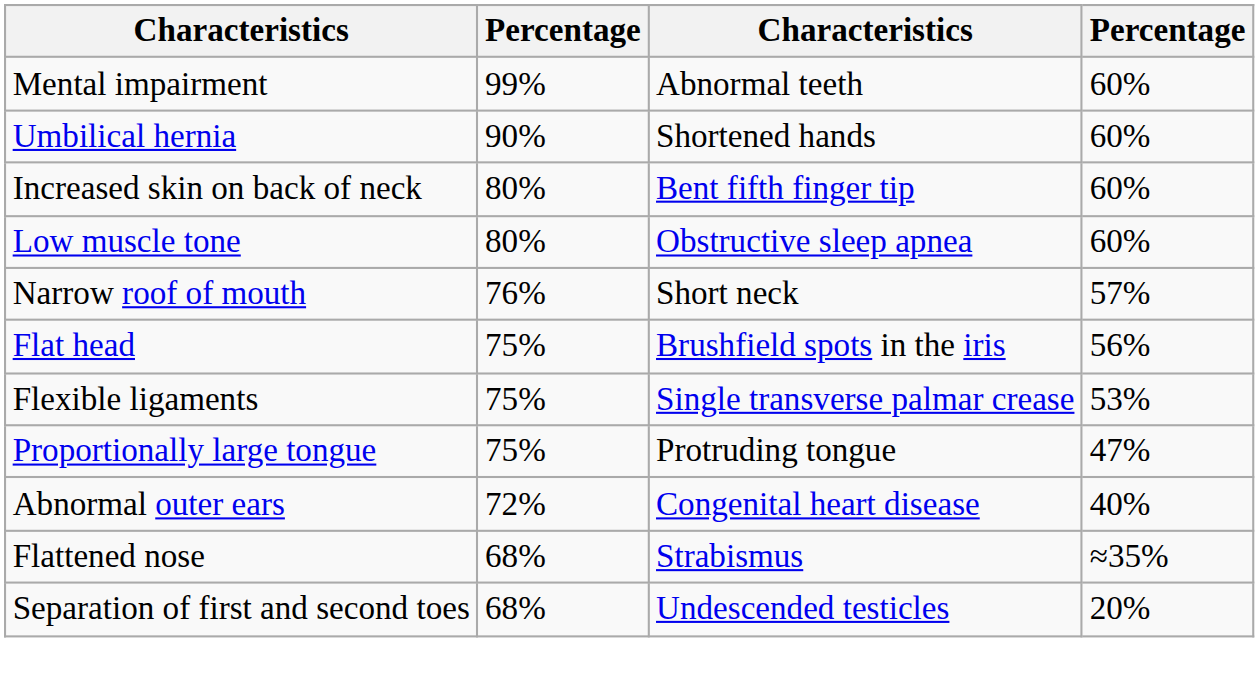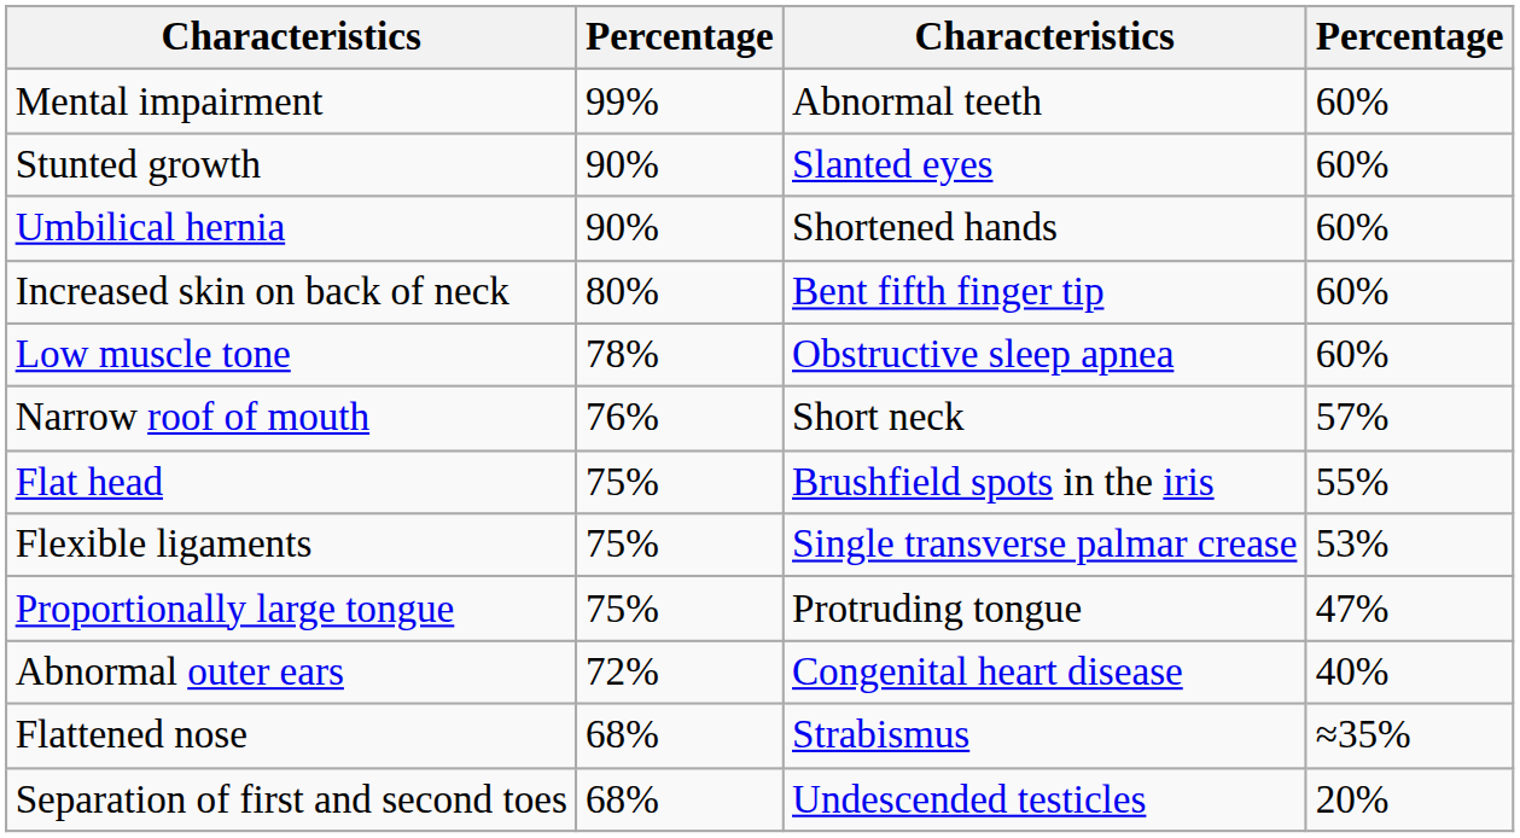 <table class="wikitable">
 <tr>
 <th>Characteristics</th>
 <th>Percentage</th>
 <th>Characteristics</th>
 <th>Percentage</th>
 </tr>
 <tr>
 <td>Mental impairment</td>
 <td>99%</td>
 <td>Abnormal teeth</td>
+<td>60%</td>
+</tr>
+<tr>
+<td>Stunted growth</td>
+<td>90%</td>
+<td><a href='#'>Slanted eyes</a></td>
 <td>60%</td>
 </tr>
 <tr>
 <td><a href='#'>Umbilical hernia</a></td>
 <td>90%</td>
 <td>Shortened hands</td>
 <td>60%</td>
 </tr>
 <tr>
 <td>Increased skin on back of neck</td>
 <td>80%</td>
 <td><a href='#'>Bent fifth finger tip</a></td>
 <td>60%</td>
 </tr>
 <tr>
 <td><a href='#'>Low muscle tone</a></td>
-<td>80%</td>
+<td>78%</td>
 <td><a href='#'>Obstructive sleep apnea</a></td>
 <td>60%</td>
 </tr>
 <tr>
 <td>Narrow <a href='#'>roof of mouth</a></td>
 <td>76%</td>
 <td>Short neck</td>
 <td>57%</td>
 </tr>
 <tr>
 <td><a href='#'>Flat head</a></td>
 <td>75%</td>
 <td><a href='#'>Brushfield spots</a> in the <a href='#'>iris</a></td>
-<td>56%</td>
+<td>55%</td>
 </tr>
 <tr>
 <td>Flexible ligaments</td>
 <td>75%</td>
 <td><a href='#'>Single transverse palmar crease</a></td>
 <td>53%</td>
 </tr>
 <tr>
 <td><a href='#'>Proportionally large tongue</a></td>
 <td>75%</td>
 <td>Protruding tongue</td>
 <td>47%</td>
 </tr>
 <tr>
 <td>Abnormal <a href='#'>outer ears</a></td>
 <td>72%</td>
 <td><a href='#'>Congenital heart disease</a></td>
 <td>40%</td>
 </tr>
 <tr>
 <td>Flattened nose</td>
 <td>68%</td>
 <td><a href='#'>Strabismus</a></td>
 <td>≈35%</td>
 </tr>
 <tr>
 <td>Separation of first and second toes</td>
 <td>68%</td>
 <td><a href='#'>Undescended testicles</a></td>
 <td>20%</td>
 </tr>
 </table>
